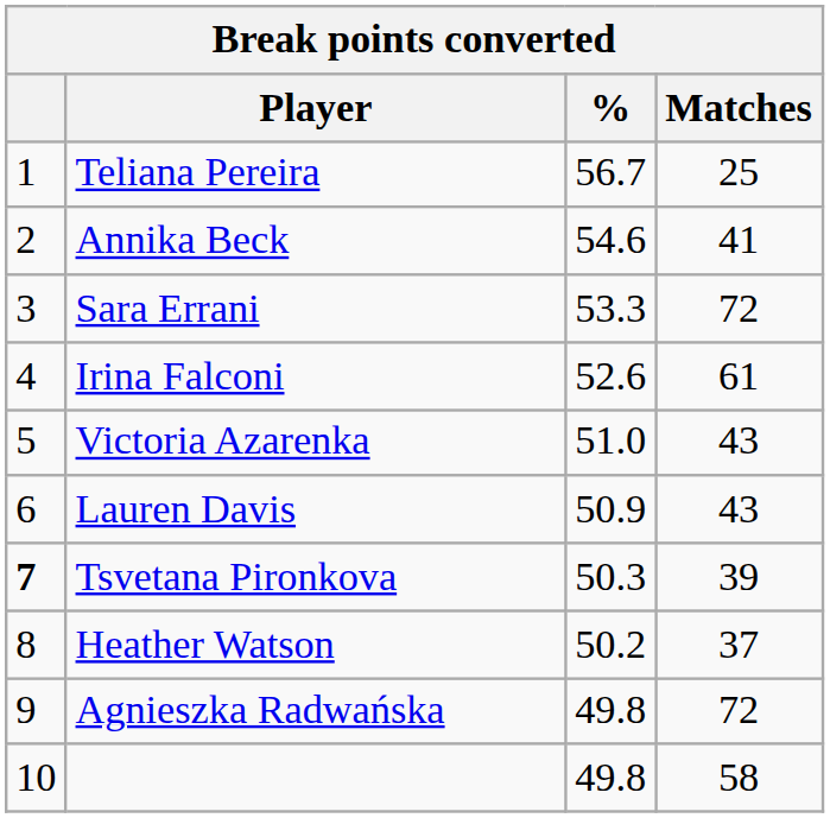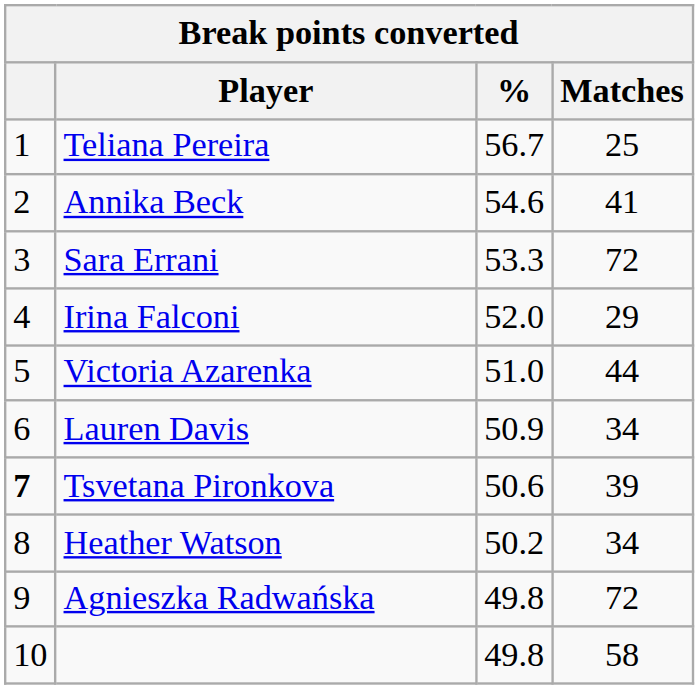 <table class="wikitable sortable" style=font-size:90%>
 <tr>
 <th colspan=4>Break points converted</th>
 </tr>
 <tr>
 <th></th>
 <th width=170>Player</th>
 <th width=20>%</th>
 <th>Matches</th>
 </tr>
 <tr>
 <td>1</td>
 <td> <a href='#'>Teliana Pereira</a></td>
 <td>56.7</td>
 <td align=center>25</td>
 </tr>
 <tr>
 <td>2</td>
 <td> <a href='#'>Annika Beck</a></td>
 <td>54.6</td>
 <td align=center>41</td>
 </tr>
 <tr>
 <td>3</td>
 <td> <a href='#'>Sara Errani</a></td>
 <td>53.3</td>
 <td align=center>72</td>
 </tr>
 <tr>
 <td>4</td>
 <td> <a href='#'>Irina Falconi</a></td>
-<td>52.6</td>
-<td align=center>61</td>
+<td>52.0</td>
+<td align=center>29</td>
 </tr>
 <tr>
 <td>5</td>
 <td> <a href='#'>Victoria Azarenka</a></td>
 <td>51.0</td>
-<td align=center>43</td>
+<td align=center>44</td>
 </tr>
 <tr>
 <td>6</td>
 <td> <a href='#'>Lauren Davis</a></td>
 <td>50.9</td>
-<td align=center>43</td>
+<td align=center>34</td>
 </tr>
 <tr>
 <td><strong>7</strong></td>
 <td> <a href='#'>Tsvetana Pironkova</a></td>
-<td>50.3</td>
+<td>50.6</td>
 <td align=center>39</td>
 </tr>
 <tr>
 <td>8</td>
 <td> <a href='#'>Heather Watson</a></td>
 <td>50.2</td>
-<td align=center>37</td>
+<td align=center>34</td>
 </tr>
 <tr>
 <td>9</td>
 <td> <a href='#'>Agnieszka Radwańska</a></td>
 <td>49.8</td>
 <td align=center>72</td>
 </tr>
 <tr>
 <td>10</td>
 <td></td>
 <td>49.8</td>
 <td align=center>58</td>
 </tr>
 </table>
